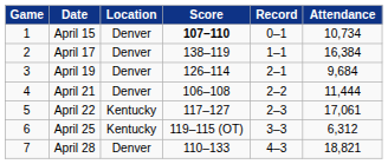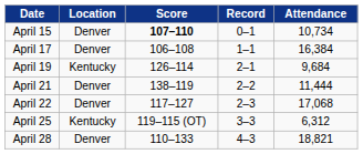 <table class="wikitable" style="width:80%;">
 <tr style="text-align:center; background:#0E3386; color:#FFFFFF;">
-<td><strong>Game</strong></td>
 <td><strong>Date</strong></td>
 <td><strong>Location</strong></td>
 <td><strong>Score</strong></td>
 <td><strong>Record</strong></td>
 <td><strong>Attendance</strong></td>
 </tr>
 <tr style="text-align:center;" bgcolor="">
-<td>1</td>
 <td>April 15</td>
 <td>Denver</td>
 <td><strong>107–110</strong></td>
 <td>0–1</td>
 <td>10,734</td>
 </tr>
 <tr style="text-align:center;" bgcolor="">
-<td>2</td>
 <td>April 17</td>
 <td>Denver</td>
-<td>138–119</td>
+<td>106–108</td>
 <td>1–1</td>
 <td>16,384</td>
 </tr>
 <tr style="text-align:center;" bgcolor="">
-<td>3</td>
 <td>April 19</td>
-<td>Denver</td>
+<td>Kentucky</td>
 <td>126–114</td>
 <td>2–1</td>
 <td>9,684</td>
 </tr>
 <tr style="text-align:center;" bgcolor="">
-<td>4</td>
 <td>April 21</td>
 <td>Denver</td>
-<td>106–108</td>
+<td>138–119</td>
 <td>2–2</td>
 <td>11,444</td>
 </tr>
 <tr style="text-align:center;" bgcolor="">
-<td>5</td>
 <td>April 22</td>
-<td>Kentucky</td>
+<td>Denver</td>
 <td>117–127</td>
 <td>2–3</td>
-<td>17,061</td>
+<td>17,068</td>
 </tr>
 <tr style="text-align:center;" bgcolor="">
-<td>6</td>
 <td>April 25</td>
 <td>Kentucky</td>
 <td>119–115 (OT)</td>
 <td>3–3</td>
 <td>6,312</td>
 </tr>
 <tr style="text-align:center;" bgcolor="">
-<td>7</td>
 <td>April 28</td>
 <td>Denver</td>
 <td>110–133</td>
 <td>4–3</td>
 <td>18,821</td>
 </tr>
 </table>
